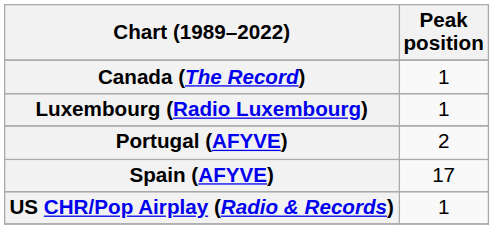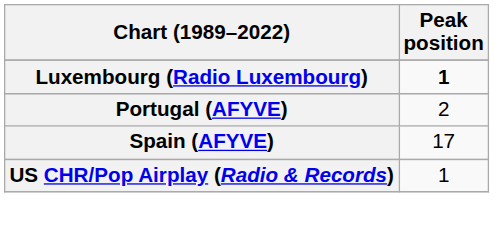 <table class="wikitable sortable plainrowheaders">
 <tr>
 <th>Chart (1989–2022)</th>
 <th>Peak<br>position</th>
 </tr>
 <tr>
 </tr>
 <tr>
 </tr>
 <tr>
 </tr>
 <tr>
 </tr>
 <tr>
-<th scope="row">Canada (<em><a href='#'>The Record</a></em>)</th>
-<td style="text-align:center;">1</td>
-</tr>
-<tr>
 </tr>
 <tr>
 </tr>
 <tr>
 </tr>
 <tr>
 <th scope="row">Luxembourg (<a href='#'>Radio Luxembourg</a>)</th>
-<td align="center">1</td>
+<td align="center"><strong>1</strong></td>
 </tr>
 <tr>
 </tr>
 <tr>
 </tr>
 <tr>
 </tr>
 <tr>
 </tr>
 <tr>
 </tr>
 <tr>
 <th scope="row">Portugal (<a href='#'>AFYVE</a>)</th>
 <td style="text-align:center;">2</td>
 </tr>
 <tr>
 <th scope="row">Spain (<a href='#'>AFYVE</a>)</th>
 <td style="text-align:center;">17</td>
 </tr>
 <tr>
 </tr>
 <tr>
 </tr>
 <tr>
 </tr>
 <tr>
 </tr>
 <tr>
 </tr>
 <tr>
 <th scope="row">US <a href='#'>CHR/Pop Airplay</a> (<em><a href='#'>Radio & Records</a></em>)</th>
 <td align="center">1</td>
 </tr>
 <tr>
 </tr>
 </table>
